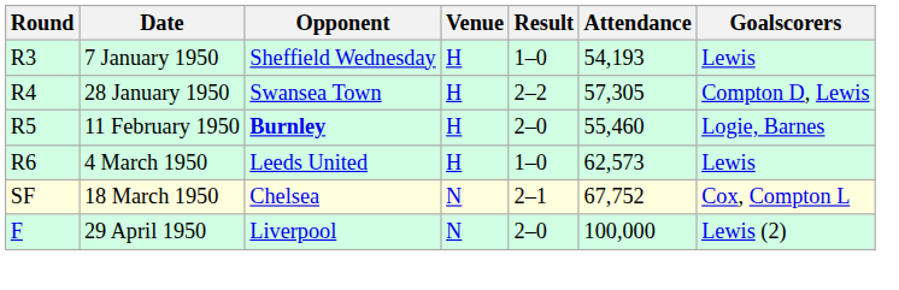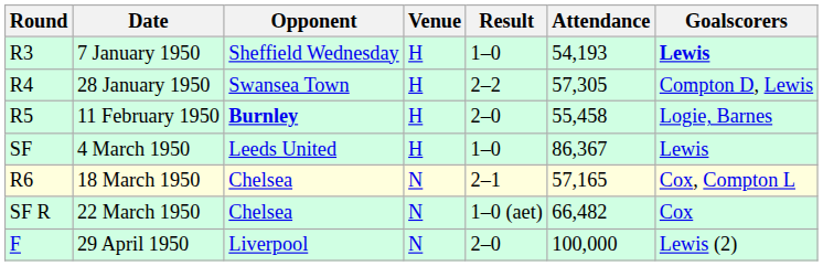 <table class="wikitable">
 <tr>
 <th>Round</th>
 <th>Date</th>
 <th>Opponent</th>
 <th>Venue</th>
 <th>Result</th>
 <th>Attendance</th>
 <th>Goalscorers</th>
 </tr>
 <tr style="background:#d0ffe3;">
 <td>R3</td>
 <td>7 January 1950</td>
 <td><a href='#'>Sheffield Wednesday</a></td>
 <td><a href='#'>H</a></td>
 <td>1–0</td>
 <td>54,193</td>
-<td><a href='#'>Lewis</a></td>
+<td><strong><a href='#'>Lewis</a></strong></td>
 </tr>
 <tr style="background:#d0ffe3;">
 <td>R4</td>
 <td>28 January 1950</td>
 <td><a href='#'>Swansea Town</a></td>
 <td><a href='#'>H</a></td>
 <td>2–2</td>
 <td>57,305</td>
 <td><a href='#'>Compton D</a>, <a href='#'>Lewis</a></td>
 </tr>
 <tr style="background:#d0ffe3;">
 <td>R5</td>
 <td>11 February 1950</td>
 <td><strong><a href='#'>Burnley</a></strong></td>
 <td><a href='#'>H</a></td>
 <td>2–0</td>
-<td>55,460</td>
+<td>55,458</td>
 <td><a href='#'>Logie, Barnes</a></td>
 </tr>
 <tr style="background:#d0ffe3;">
-<td>R6</td>
+<td>SF</td>
 <td>4 March 1950</td>
 <td><a href='#'>Leeds United</a></td>
 <td><a href='#'>H</a></td>
 <td>1–0</td>
-<td>62,573</td>
+<td>86,367</td>
 <td><a href='#'>Lewis</a></td>
 </tr>
 <tr style="background:#ffffdd;">
-<td>SF</td>
+<td>R6</td>
 <td>18 March 1950</td>
 <td><a href='#'>Chelsea</a></td>
 <td><a href='#'>N</a></td>
 <td>2–1</td>
-<td>67,752</td>
+<td>57,165</td>
 <td><a href='#'>Cox</a>, <a href='#'>Compton L</a></td>
+</tr>
+<tr style="background:#d0ffe3;">
+<td>SF R</td>
+<td>22 March 1950</td>
+<td><a href='#'>Chelsea</a></td>
+<td><a href='#'>N</a></td>
+<td>1–0 (aet)</td>
+<td>66,482</td>
+<td><a href='#'>Cox</a></td>
 </tr>
 <tr style="background:#d0ffe3;">
 <td><a href='#'>F</a></td>
 <td>29 April 1950</td>
 <td><a href='#'>Liverpool</a></td>
 <td><a href='#'>N</a></td>
 <td>2–0</td>
 <td>100,000</td>
 <td><a href='#'>Lewis</a> (2)</td>
 </tr>
 </table>
